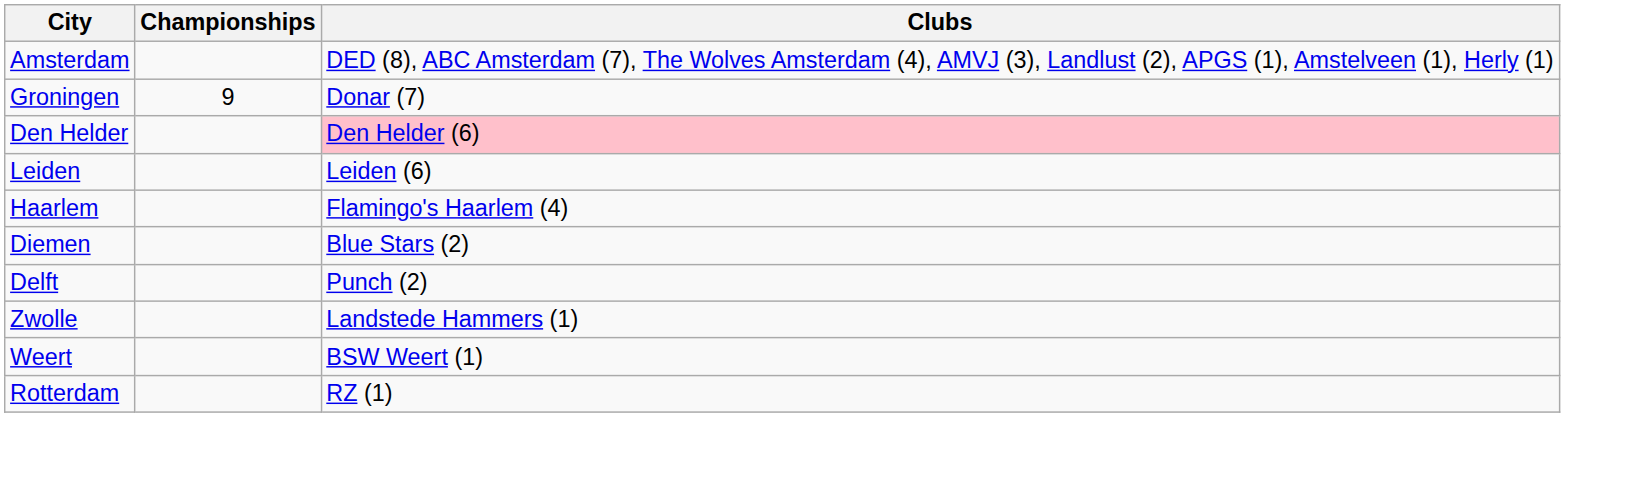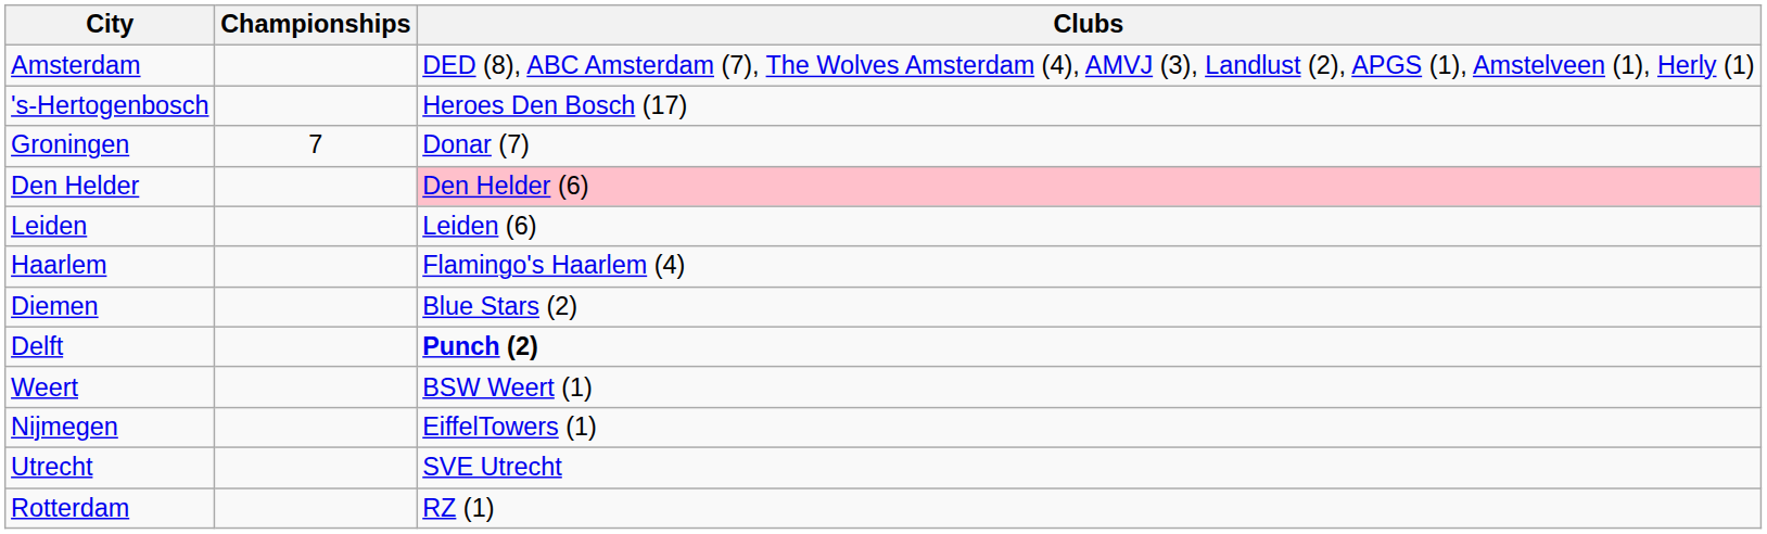 <table class="wikitable">
 <tr>
 <th>City</th>
 <th>Championships</th>
 <th>Clubs</th>
 </tr>
 <tr>
 <td><a href='#'>Amsterdam</a></td>
 <td></td>
 <td><a href='#'>DED</a> (8), <a href='#'>ABC Amsterdam</a> (7), <a href='#'>The Wolves Amsterdam</a> (4), <a href='#'>AMVJ</a> (3), <a href='#'>Landlust</a> (2), <a href='#'>APGS</a> (1), <a href='#'>Amstelveen</a> (1), <a href='#'>Herly</a> (1)</td>
 </tr>
 <tr>
+<td><a href='#'>'s-Hertogenbosch</a></td>
+<td></td>
+<td><a href='#'>Heroes Den Bosch</a> (17)</td>
+</tr>
+<tr>
 <td><a href='#'>Groningen</a></td>
-<td align="center">9</td>
+<td align="center">7</td>
 <td><a href='#'>Donar</a> (7)</td>
 </tr>
 <tr>
 <td><a href='#'>Den Helder</a></td>
 <td></td>
 <td style="background: pink;"><a href='#'>Den Helder</a> (6)</td>
 </tr>
 <tr>
 <td><a href='#'>Leiden</a></td>
 <td></td>
 <td><a href='#'>Leiden</a> (6)</td>
 </tr>
 <tr>
 <td><a href='#'>Haarlem</a></td>
 <td></td>
 <td><a href='#'>Flamingo's Haarlem</a> (4)</td>
 </tr>
 <tr>
 <td><a href='#'>Diemen</a></td>
 <td></td>
 <td><a href='#'>Blue Stars</a> (2)</td>
 </tr>
 <tr>
 <td><a href='#'>Delft</a></td>
 <td></td>
-<td><a href='#'>Punch</a> (2)</td>
-</tr>
-<tr>
-<td><a href='#'>Zwolle</a></td>
-<td></td>
-<td><a href='#'>Landstede Hammers</a> (1)</td>
+<td><strong><a href='#'>Punch</a> (2)</strong></td>
 </tr>
 <tr>
 <td><a href='#'>Weert</a></td>
 <td></td>
 <td><a href='#'>BSW Weert</a> (1)</td>
 </tr>
 <tr>
+<td><a href='#'>Nijmegen</a></td>
+<td></td>
+<td><a href='#'>EiffelTowers</a> (1)</td>
+</tr>
+<tr>
+<td><a href='#'>Utrecht</a></td>
+<td></td>
+<td><a href='#'>SVE Utrecht</a></td>
+</tr>
+<tr>
 <td><a href='#'>Rotterdam</a></td>
 <td></td>
 <td><a href='#'>RZ</a> (1)</td>
 </tr>
 </table>
